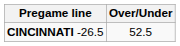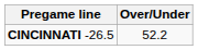 <table class="wikitable">
 <tr align="center">
 <th style=>Pregame line</th>
 <th style=>Over/Under</th>
 </tr>
 <tr align="center">
 <td><strong>CINCINNATI</strong> -26.5</td>
-<td>52.5</td>
+<td>52.2</td>
 </tr>
 </table>
